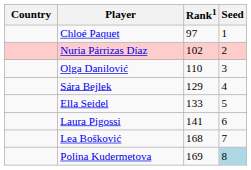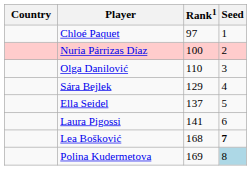 <table class="sortable wikitable">
 <tr>
 <th width="70">Country</th>
 <th width="175">Player</th>
 <th>Rank<sup>1</sup></th>
 <th>Seed</th>
 </tr>
 <tr>
 <td></td>
 <td><a href='#'>Chloé Paquet</a></td>
 <td>97</td>
 <td>1</td>
 </tr>
 <tr style="background:#fcc;">
 <td></td>
 <td><a href='#'>Nuria Párrizas Díaz</a></td>
-<td>102</td>
+<td>100</td>
 <td>2</td>
 </tr>
 <tr>
 <td></td>
 <td><a href='#'>Olga Danilović</a></td>
 <td>110</td>
 <td>3</td>
 </tr>
 <tr>
 <td></td>
 <td><a href='#'>Sára Bejlek</a></td>
 <td>129</td>
 <td>4</td>
 </tr>
 <tr>
 <td></td>
 <td><a href='#'>Ella Seidel</a></td>
-<td>133</td>
+<td>137</td>
 <td>5</td>
 </tr>
 <tr>
 <td></td>
 <td><a href='#'>Laura Pigossi</a></td>
 <td>141</td>
 <td>6</td>
 </tr>
 <tr>
 <td></td>
 <td><a href='#'>Lea Bošković</a></td>
 <td>168</td>
-<td>7</td>
+<td><strong>7</strong></td>
 </tr>
 <tr>
 <td></td>
 <td><a href='#'>Polina Kudermetova</a></td>
 <td>169</td>
 <td style="background: lightblue;">8</td>
 </tr>
 </table>
